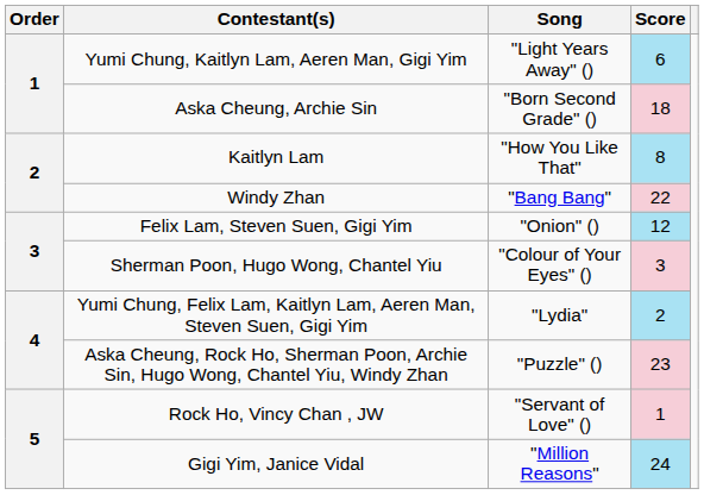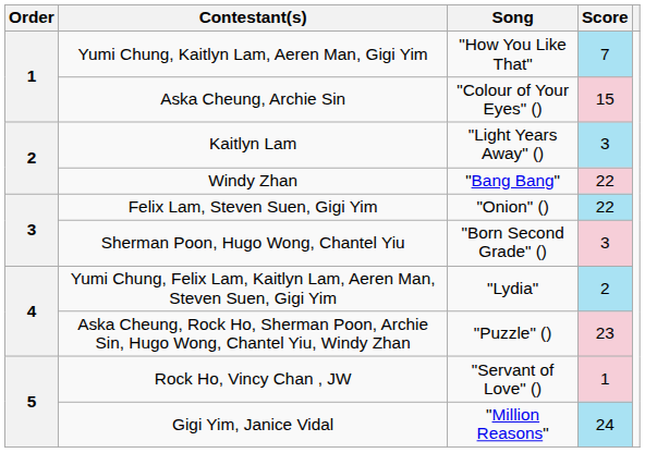 <table class="wikitable unsortable" style="text-align:center; line-height:18px;">
 <tr>
 <th scope="col">Order</th>
 <th scope="col">Contestant(s)</th>
 <th scope="col">Song</th>
 <th scope="col">Score<br></th>
 <th></th>
 </tr>
 <tr>
 <th scope="row" rowspan="2">1</th>
 <td>Yumi Chung, Kaitlyn Lam, Aeren Man, Gigi Yim</td>
-<td>"Light Years Away" () </td>
-<td style="background:#A9E2F3;">6</td>
+<td>"How You Like That" </td>
+<td style="background:#A9E2F3;">7</td>
 <td rowspan="10"></td>
 </tr>
 <tr>
 <td>Aska Cheung, Archie Sin</td>
-<td>"Born Second Grade" () </td>
-<td style="background:#F6CED8;">18</td>
+<td>"Colour of Your Eyes" () </td>
+<td style="background:#F6CED8;">15</td>
 </tr>
 <tr>
 <th scope="row" rowspan="2">2</th>
 <td>Kaitlyn Lam</td>
-<td>"How You Like That" </td>
-<td style="background:#A9E2F3;">8</td>
+<td>"Light Years Away" () </td>
+<td style="background:#A9E2F3;">3</td>
 </tr>
 <tr>
 <td>Windy Zhan</td>
 <td>"<a href='#'>Bang Bang</a>" </td>
 <td style="background:#F6CED8;">22</td>
 </tr>
 <tr>
 <th scope="row" rowspan="2">3</th>
 <td>Felix Lam, Steven Suen, Gigi Yim</td>
 <td>"Onion" () </td>
-<td style="background:#A9E2F3;">12</td>
+<td style="background:#A9E2F3;">22</td>
 </tr>
 <tr>
 <td>Sherman Poon, Hugo Wong, Chantel Yiu</td>
-<td>"Colour of Your Eyes" () </td>
+<td>"Born Second Grade" () </td>
 <td style="background:#F6CED8;">3</td>
 </tr>
 <tr>
 <th scope="row" rowspan="2">4</th>
 <td>Yumi Chung, Felix Lam, Kaitlyn Lam, Aeren Man, Steven Suen, Gigi Yim</td>
 <td>"Lydia" </td>
 <td style="background:#A9E2F3;">2</td>
 </tr>
 <tr>
 <td>Aska Cheung, Rock Ho, Sherman Poon, Archie Sin, Hugo Wong, Chantel Yiu, Windy Zhan</td>
 <td>"Puzzle" () </td>
 <td style="background:#F6CED8;">23</td>
 </tr>
 <tr>
 <th scope="row" rowspan="2">5</th>
 <td>Rock Ho, Vincy Chan , JW </td>
 <td>"Servant of Love" () </td>
 <td style="background:#F6CED8;">1</td>
 </tr>
 <tr>
 <td>Gigi Yim, Janice Vidal </td>
 <td>"<a href='#'>Million Reasons</a>" </td>
 <td style="background:#A9E2F3;">24</td>
 </tr>
 </table>
